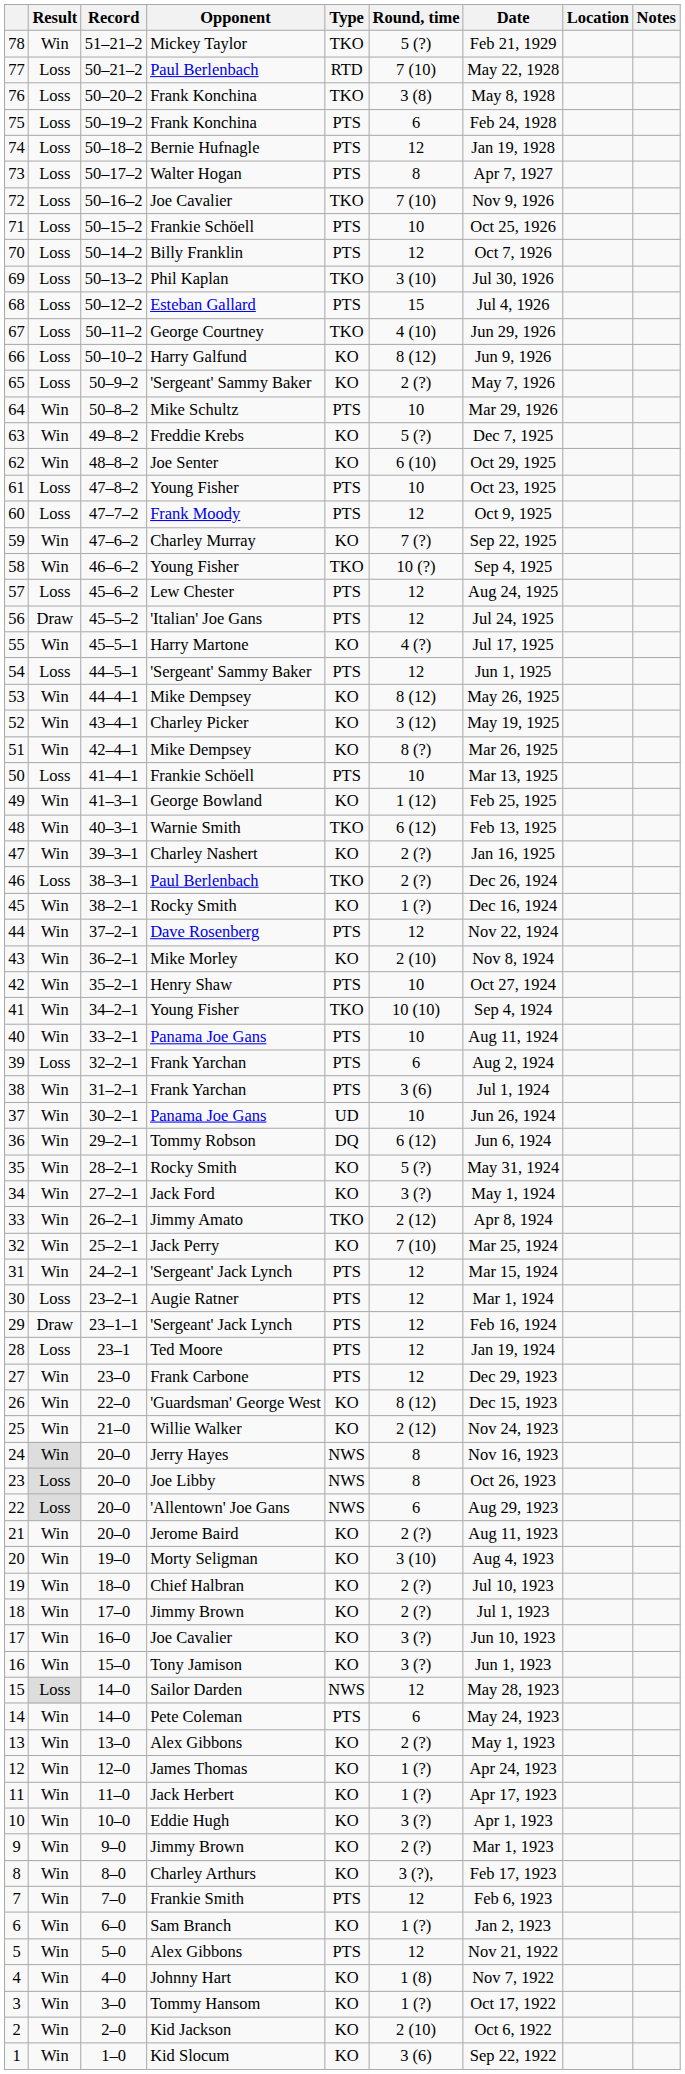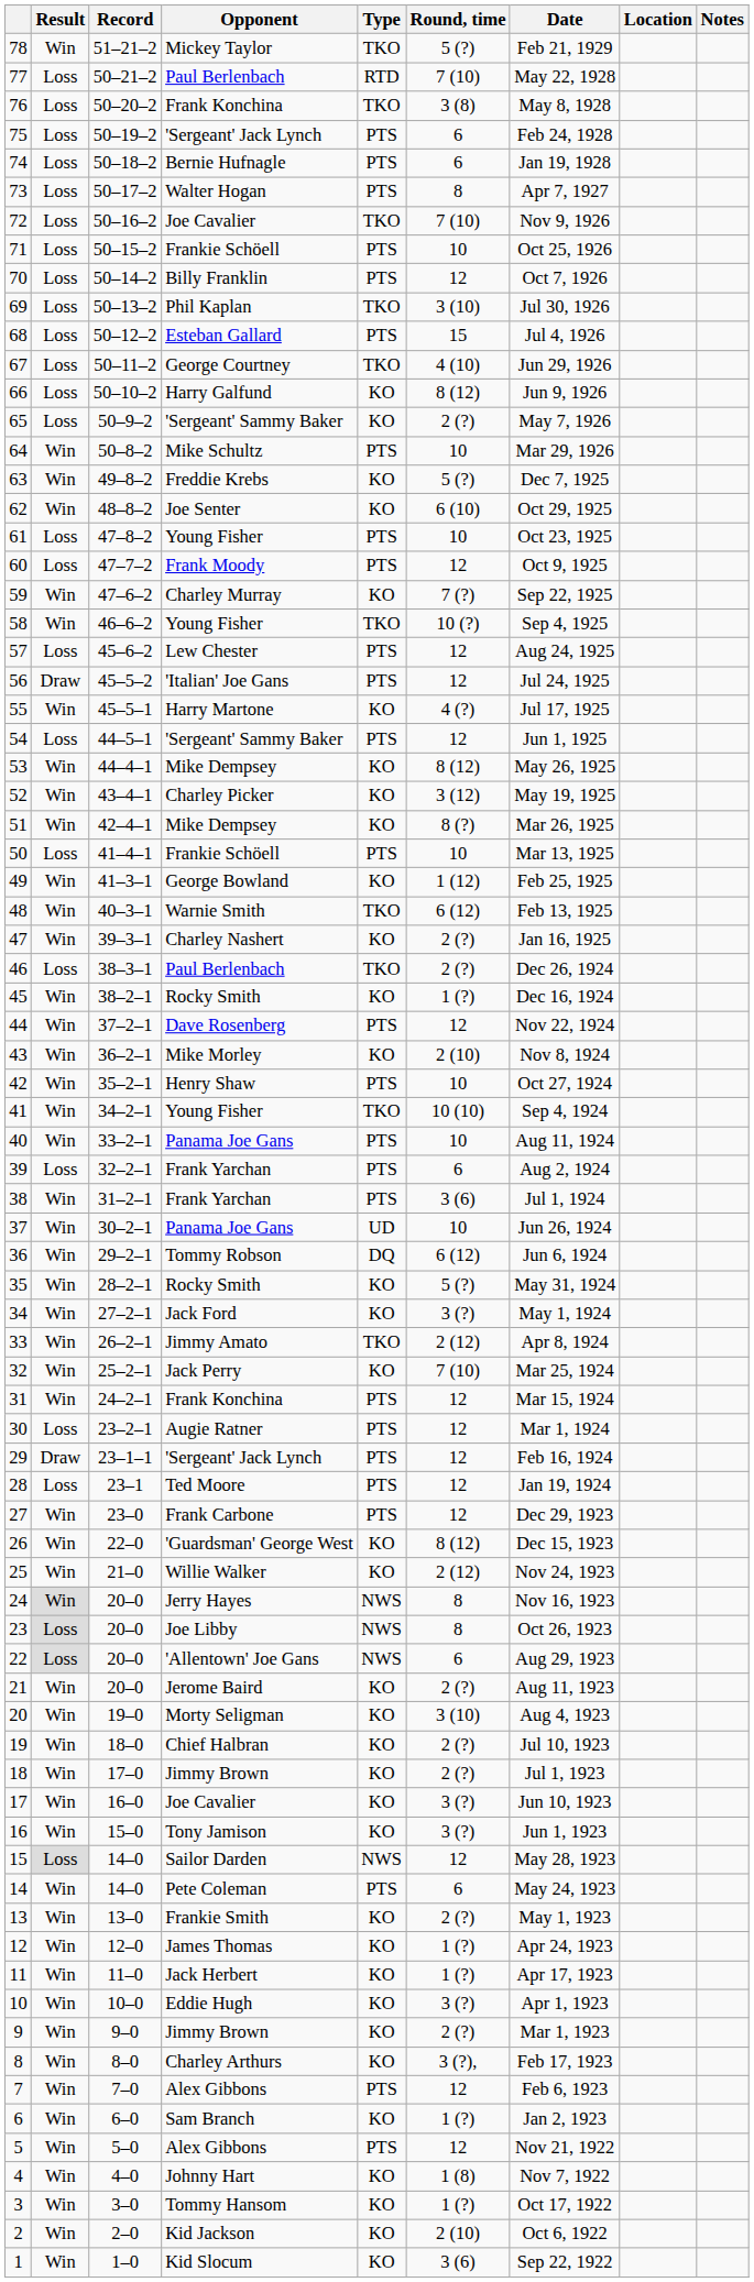 <table class="wikitable mw-collapsible mw-collapsed" style="text-align:center">
 <tr>
 <th></th>
 <th>Result</th>
 <th>Record</th>
 <th>Opponent</th>
 <th>Type</th>
 <th>Round, time</th>
 <th>Date</th>
 <th>Location</th>
 <th>Notes</th>
 </tr>
 <tr>
 <td>78</td>
 <td>Win</td>
 <td>51–21–2 </td>
 <td align=left>Mickey Taylor</td>
 <td>TKO</td>
 <td>5 (?)</td>
 <td>Feb 21, 1929</td>
 <td style="text-align:left;"></td>
 <td></td>
 </tr>
 <tr>
 <td>77</td>
 <td>Loss</td>
 <td>50–21–2 </td>
 <td align=left><a href='#'>Paul Berlenbach</a></td>
 <td>RTD</td>
 <td>7 (10)</td>
 <td>May 22, 1928</td>
 <td style="text-align:left;"></td>
 <td style="text-align:left;"></td>
 </tr>
 <tr>
 <td>76</td>
 <td>Loss</td>
 <td>50–20–2 </td>
 <td align=left>Frank Konchina</td>
 <td>TKO</td>
 <td>3 (8)</td>
 <td>May 8, 1928</td>
 <td style="text-align:left;"></td>
 <td></td>
 </tr>
 <tr>
 <td>75</td>
 <td>Loss</td>
 <td>50–19–2 </td>
-<td align=left>Frank Konchina</td>
+<td align=left>'Sergeant' Jack Lynch</td>
 <td>PTS</td>
 <td>6</td>
 <td>Feb 24, 1928</td>
 <td style="text-align:left;"></td>
 <td></td>
 </tr>
 <tr>
 <td>74</td>
 <td>Loss</td>
 <td>50–18–2 </td>
 <td align=left>Bernie Hufnagle</td>
 <td>PTS</td>
-<td>12</td>
+<td>6</td>
 <td>Jan 19, 1928</td>
 <td style="text-align:left;"></td>
 <td></td>
 </tr>
 <tr>
 <td>73</td>
 <td>Loss</td>
 <td>50–17–2 </td>
 <td align=left>Walter Hogan</td>
 <td>PTS</td>
 <td>8</td>
 <td>Apr 7, 1927</td>
 <td style="text-align:left;"></td>
 <td></td>
 </tr>
 <tr>
 <td>72</td>
 <td>Loss</td>
 <td>50–16–2 </td>
 <td align=left>Joe Cavalier</td>
 <td>TKO</td>
 <td>7 (10)</td>
 <td>Nov 9, 1926</td>
 <td style="text-align:left;"></td>
 <td></td>
 </tr>
 <tr>
 <td>71</td>
 <td>Loss</td>
 <td>50–15–2 </td>
 <td align=left>Frankie Schöell</td>
 <td>PTS</td>
 <td>10</td>
 <td>Oct 25, 1926</td>
 <td style="text-align:left;"></td>
 <td></td>
 </tr>
 <tr>
 <td>70</td>
 <td>Loss</td>
 <td>50–14–2 </td>
 <td align=left>Billy Franklin</td>
 <td>PTS</td>
 <td>12</td>
 <td>Oct 7, 1926</td>
 <td style="text-align:left;"></td>
 <td></td>
 </tr>
 <tr>
 <td>69</td>
 <td>Loss</td>
 <td>50–13–2 </td>
 <td align=left>Phil Kaplan</td>
 <td>TKO</td>
 <td>3 (10)</td>
 <td>Jul 30, 1926</td>
 <td style="text-align:left;"></td>
 <td></td>
 </tr>
 <tr>
 <td>68</td>
 <td>Loss</td>
 <td>50–12–2 </td>
 <td align=left><a href='#'>Esteban Gallard</a></td>
 <td>PTS</td>
 <td>15</td>
 <td>Jul 4, 1926</td>
 <td style="text-align:left;"></td>
 <td></td>
 </tr>
 <tr>
 <td>67</td>
 <td>Loss</td>
 <td>50–11–2 </td>
 <td align=left>George Courtney</td>
 <td>TKO</td>
 <td>4 (10)</td>
 <td>Jun 29, 1926</td>
 <td style="text-align:left;"></td>
 <td></td>
 </tr>
 <tr>
 <td>66</td>
 <td>Loss</td>
 <td>50–10–2 </td>
 <td align=left>Harry Galfund</td>
 <td>KO</td>
 <td>8 (12)</td>
 <td>Jun 9, 1926</td>
 <td style="text-align:left;"></td>
 <td></td>
 </tr>
 <tr>
 <td>65</td>
 <td>Loss</td>
 <td>50–9–2 </td>
 <td align=left>'Sergeant' Sammy Baker</td>
 <td>KO</td>
 <td>2 (?)</td>
 <td>May 7, 1926</td>
 <td style="text-align:left;"></td>
 <td></td>
 </tr>
 <tr>
 <td>64</td>
 <td>Win</td>
 <td>50–8–2 </td>
 <td align=left>Mike Schultz</td>
 <td>PTS</td>
 <td>10</td>
 <td>Mar 29, 1926</td>
 <td style="text-align:left;"></td>
 <td></td>
 </tr>
 <tr>
 <td>63</td>
 <td>Win</td>
 <td>49–8–2 </td>
 <td align=left>Freddie Krebs</td>
 <td>KO</td>
 <td>5 (?)</td>
 <td>Dec 7, 1925</td>
 <td style="text-align:left;"></td>
 <td></td>
 </tr>
 <tr>
 <td>62</td>
 <td>Win</td>
 <td>48–8–2 </td>
 <td align=left>Joe Senter</td>
 <td>KO</td>
 <td>6 (10)</td>
 <td>Oct 29, 1925</td>
 <td style="text-align:left;"></td>
 <td></td>
 </tr>
 <tr>
 <td>61</td>
 <td>Loss</td>
 <td>47–8–2 </td>
 <td align=left>Young Fisher</td>
 <td>PTS</td>
 <td>10</td>
 <td>Oct 23, 1925</td>
 <td style="text-align:left;"></td>
 <td></td>
 </tr>
 <tr>
 <td>60</td>
 <td>Loss</td>
 <td>47–7–2 </td>
 <td align=left><a href='#'>Frank Moody</a></td>
 <td>PTS</td>
 <td>12</td>
 <td>Oct 9, 1925</td>
 <td style="text-align:left;"></td>
 <td></td>
 </tr>
 <tr>
 <td>59</td>
 <td>Win</td>
 <td>47–6–2 </td>
 <td align=left>Charley Murray</td>
 <td>KO</td>
 <td>7 (?)</td>
 <td>Sep 22, 1925</td>
 <td style="text-align:left;"></td>
 <td></td>
 </tr>
 <tr>
 <td>58</td>
 <td>Win</td>
 <td>46–6–2 </td>
 <td align=left>Young Fisher</td>
 <td>TKO</td>
 <td>10 (?)</td>
 <td>Sep 4, 1925</td>
 <td style="text-align:left;"></td>
 <td></td>
 </tr>
 <tr>
 <td>57</td>
 <td>Loss</td>
 <td>45–6–2 </td>
 <td align=left>Lew Chester</td>
 <td>PTS</td>
 <td>12</td>
 <td>Aug 24, 1925</td>
 <td style="text-align:left;"></td>
 <td></td>
 </tr>
 <tr>
 <td>56</td>
 <td>Draw</td>
 <td>45–5–2 </td>
 <td align=left>'Italian' Joe Gans</td>
 <td>PTS</td>
 <td>12</td>
 <td>Jul 24, 1925</td>
 <td style="text-align:left;"></td>
 <td></td>
 </tr>
 <tr>
 <td>55</td>
 <td>Win</td>
 <td>45–5–1 </td>
 <td align=left>Harry Martone</td>
 <td>KO</td>
 <td>4 (?)</td>
 <td>Jul 17, 1925</td>
 <td style="text-align:left;"></td>
 <td></td>
 </tr>
 <tr>
 <td>54</td>
 <td>Loss</td>
 <td>44–5–1 </td>
 <td align=left>'Sergeant' Sammy Baker</td>
 <td>PTS</td>
 <td>12</td>
 <td>Jun 1, 1925</td>
 <td style="text-align:left;"></td>
 <td></td>
 </tr>
 <tr>
 <td>53</td>
 <td>Win</td>
 <td>44–4–1 </td>
 <td align=left>Mike Dempsey</td>
 <td>KO</td>
 <td>8 (12)</td>
 <td>May 26, 1925</td>
 <td style="text-align:left;"></td>
 <td></td>
 </tr>
 <tr>
 <td>52</td>
 <td>Win</td>
 <td>43–4–1 </td>
 <td align=left>Charley Picker</td>
 <td>KO</td>
 <td>3 (12)</td>
 <td>May 19, 1925</td>
 <td style="text-align:left;"></td>
 <td></td>
 </tr>
 <tr>
 <td>51</td>
 <td>Win</td>
 <td>42–4–1 </td>
 <td align=left>Mike Dempsey</td>
 <td>KO</td>
 <td>8 (?)</td>
 <td>Mar 26, 1925</td>
 <td style="text-align:left;"></td>
 <td></td>
 </tr>
 <tr>
 <td>50</td>
 <td>Loss</td>
 <td>41–4–1 </td>
 <td align=left>Frankie Schöell</td>
 <td>PTS</td>
 <td>10</td>
 <td>Mar 13, 1925</td>
 <td style="text-align:left;"></td>
 <td></td>
 </tr>
 <tr>
 <td>49</td>
 <td>Win</td>
 <td>41–3–1 </td>
 <td align=left>George Bowland</td>
 <td>KO</td>
 <td>1 (12)</td>
 <td>Feb 25, 1925</td>
 <td style="text-align:left;"></td>
 <td></td>
 </tr>
 <tr>
 <td>48</td>
 <td>Win</td>
 <td>40–3–1 </td>
 <td align=left>Warnie Smith</td>
 <td>TKO</td>
 <td>6 (12)</td>
 <td>Feb 13, 1925</td>
 <td style="text-align:left;"></td>
 <td></td>
 </tr>
 <tr>
 <td>47</td>
 <td>Win</td>
 <td>39–3–1 </td>
 <td align=left>Charley Nashert</td>
 <td>KO</td>
 <td>2 (?)</td>
 <td>Jan 16, 1925</td>
 <td style="text-align:left;"></td>
 <td></td>
 </tr>
 <tr>
 <td>46</td>
 <td>Loss</td>
 <td>38–3–1 </td>
 <td align=left><a href='#'>Paul Berlenbach</a></td>
 <td>TKO</td>
 <td>2 (?)</td>
 <td>Dec 26, 1924</td>
 <td style="text-align:left;"></td>
 <td></td>
 </tr>
 <tr>
 <td>45</td>
 <td>Win</td>
 <td>38–2–1 </td>
 <td align=left>Rocky Smith</td>
 <td>KO</td>
 <td>1 (?)</td>
 <td>Dec 16, 1924</td>
 <td style="text-align:left;"></td>
 <td></td>
 </tr>
 <tr>
 <td>44</td>
 <td>Win</td>
 <td>37–2–1 </td>
 <td align=left><a href='#'>Dave Rosenberg</a></td>
 <td>PTS</td>
 <td>12</td>
 <td>Nov 22, 1924</td>
 <td style="text-align:left;"></td>
 <td></td>
 </tr>
 <tr>
 <td>43</td>
 <td>Win</td>
 <td>36–2–1 </td>
 <td align=left>Mike Morley</td>
 <td>KO</td>
 <td>2 (10)</td>
 <td>Nov 8, 1924</td>
 <td style="text-align:left;"></td>
 <td></td>
 </tr>
 <tr>
 <td>42</td>
 <td>Win</td>
 <td>35–2–1 </td>
 <td align=left>Henry Shaw</td>
 <td>PTS</td>
 <td>10</td>
 <td>Oct 27, 1924</td>
 <td style="text-align:left;"></td>
 <td></td>
 </tr>
 <tr>
 <td>41</td>
 <td>Win</td>
 <td>34–2–1 </td>
 <td align=left>Young Fisher</td>
 <td>TKO</td>
 <td>10 (10)</td>
 <td>Sep 4, 1924</td>
 <td style="text-align:left;"></td>
 <td></td>
 </tr>
 <tr>
 <td>40</td>
 <td>Win</td>
 <td>33–2–1 </td>
 <td align=left><a href='#'>Panama Joe Gans</a></td>
 <td>PTS</td>
 <td>10</td>
 <td>Aug 11, 1924</td>
 <td style="text-align:left;"></td>
 <td style="text-align:left;"></td>
 </tr>
 <tr>
 <td>39</td>
 <td>Loss</td>
 <td>32–2–1 </td>
 <td align=left>Frank Yarchan</td>
 <td>PTS</td>
 <td>6</td>
 <td>Aug 2, 1924</td>
 <td style="text-align:left;"></td>
 <td></td>
 </tr>
 <tr>
 <td>38</td>
 <td>Win</td>
 <td>31–2–1 </td>
 <td align=left>Frank Yarchan</td>
 <td>PTS</td>
 <td>3 (6)</td>
 <td>Jul 1, 1924</td>
 <td style="text-align:left;"></td>
 <td></td>
 </tr>
 <tr>
 <td>37</td>
 <td>Win</td>
 <td>30–2–1 </td>
 <td align=left><a href='#'>Panama Joe Gans</a></td>
 <td>UD</td>
 <td>10</td>
 <td>Jun 26, 1924</td>
 <td style="text-align:left;"></td>
 <td style="text-align:left;"></td>
 </tr>
 <tr>
 <td>36</td>
 <td>Win</td>
 <td>29–2–1 </td>
 <td align=left>Tommy Robson</td>
 <td>DQ</td>
 <td>6 (12)</td>
 <td>Jun 6, 1924</td>
 <td style="text-align:left;"></td>
 <td style="text-align:left;"></td>
 </tr>
 <tr>
 <td>35</td>
 <td>Win</td>
 <td>28–2–1 </td>
 <td align=left>Rocky Smith</td>
 <td>KO</td>
 <td>5 (?)</td>
 <td>May 31, 1924</td>
 <td style="text-align:left;"></td>
 <td></td>
 </tr>
 <tr>
 <td>34</td>
 <td>Win</td>
 <td>27–2–1 </td>
 <td align=left>Jack Ford</td>
 <td>KO</td>
 <td>3 (?)</td>
 <td>May 1, 1924</td>
 <td style="text-align:left;"></td>
 <td></td>
 </tr>
 <tr>
 <td>33</td>
 <td>Win</td>
 <td>26–2–1 </td>
 <td align=left>Jimmy Amato</td>
 <td>TKO</td>
 <td>2 (12)</td>
 <td>Apr 8, 1924</td>
 <td style="text-align:left;"></td>
 <td></td>
 </tr>
 <tr>
 <td>32</td>
 <td>Win</td>
 <td>25–2–1 </td>
 <td align=left>Jack Perry</td>
 <td>KO</td>
 <td>7 (10)</td>
 <td>Mar 25, 1924</td>
 <td style="text-align:left;"></td>
 <td></td>
 </tr>
 <tr>
 <td>31</td>
 <td>Win</td>
 <td>24–2–1 </td>
-<td align=left>'Sergeant' Jack Lynch</td>
+<td align=left>Frank Konchina</td>
 <td>PTS</td>
 <td>12</td>
 <td>Mar 15, 1924</td>
 <td style="text-align:left;"></td>
 <td></td>
 </tr>
 <tr>
 <td>30</td>
 <td>Loss</td>
 <td>23–2–1 </td>
 <td align=left>Augie Ratner</td>
 <td>PTS</td>
 <td>12</td>
 <td>Mar 1, 1924</td>
 <td style="text-align:left;"></td>
 <td></td>
 </tr>
 <tr>
 <td>29</td>
 <td>Draw</td>
 <td>23–1–1 </td>
 <td align=left>'Sergeant' Jack Lynch</td>
 <td>PTS</td>
 <td>12</td>
 <td>Feb 16, 1924</td>
 <td style="text-align:left;"></td>
 <td></td>
 </tr>
 <tr>
 <td>28</td>
 <td>Loss</td>
 <td>23–1 </td>
 <td align=left>Ted Moore</td>
 <td>PTS</td>
 <td>12</td>
 <td>Jan 19, 1924</td>
 <td style="text-align:left;"></td>
 <td></td>
 </tr>
 <tr>
 <td>27</td>
 <td>Win</td>
 <td>23–0 </td>
 <td align=left>Frank Carbone</td>
 <td>PTS</td>
 <td>12</td>
 <td>Dec 29, 1923</td>
 <td style="text-align:left;"></td>
 <td></td>
 </tr>
 <tr>
 <td>26</td>
 <td>Win</td>
 <td>22–0 </td>
 <td align=left>'Guardsman' George West</td>
 <td>KO</td>
 <td>8 (12)</td>
 <td>Dec 15, 1923</td>
 <td style="text-align:left;"></td>
 <td></td>
 </tr>
 <tr>
 <td>25</td>
 <td>Win</td>
 <td>21–0 </td>
 <td align=left>Willie Walker</td>
 <td>KO</td>
 <td>2 (12)</td>
 <td>Nov 24, 1923</td>
 <td style="text-align:left;"></td>
 <td></td>
 </tr>
 <tr>
 <td>24</td>
 <td style="background:#DDD">Win</td>
 <td>20–0 </td>
 <td align=left>Jerry Hayes</td>
 <td>NWS</td>
 <td>8</td>
 <td>Nov 16, 1923</td>
 <td style="text-align:left;"></td>
 <td></td>
 </tr>
 <tr>
 <td>23</td>
 <td style="background:#DDD">Loss</td>
 <td>20–0 </td>
 <td align=left>Joe Libby</td>
 <td>NWS</td>
 <td>8</td>
 <td>Oct 26, 1923</td>
 <td style="text-align:left;"></td>
 <td></td>
 </tr>
 <tr>
 <td>22</td>
 <td style="background:#DDD">Loss</td>
 <td>20–0 </td>
 <td align=left>'Allentown' Joe Gans</td>
 <td>NWS</td>
 <td>6</td>
 <td>Aug 29, 1923</td>
 <td style="text-align:left;"></td>
 <td></td>
 </tr>
 <tr>
 <td>21</td>
 <td>Win</td>
 <td>20–0 </td>
 <td align=left>Jerome Baird</td>
 <td>KO</td>
 <td>2 (?)</td>
 <td>Aug 11, 1923</td>
 <td style="text-align:left;"></td>
 <td></td>
 </tr>
 <tr>
 <td>20</td>
 <td>Win</td>
 <td>19–0 </td>
 <td align=left>Morty Seligman</td>
 <td>KO</td>
 <td>3 (10)</td>
 <td>Aug 4, 1923</td>
 <td style="text-align:left;"></td>
 <td></td>
 </tr>
 <tr>
 <td>19</td>
 <td>Win</td>
 <td>18–0 </td>
 <td align=left>Chief Halbran</td>
 <td>KO</td>
 <td>2 (?)</td>
 <td>Jul 10, 1923</td>
 <td style="text-align:left;"></td>
 <td style="text-align:left;"></td>
 </tr>
 <tr>
 <td>18</td>
 <td>Win</td>
 <td>17–0 </td>
 <td align=left>Jimmy Brown</td>
 <td>KO</td>
 <td>2 (?)</td>
 <td>Jul 1, 1923</td>
 <td style="text-align:left;"></td>
 <td style="text-align:left;"></td>
 </tr>
 <tr>
 <td>17</td>
 <td>Win</td>
 <td>16–0 </td>
 <td align=left>Joe Cavalier</td>
 <td>KO</td>
 <td>3 (?)</td>
 <td>Jun 10, 1923</td>
 <td style="text-align:left;"></td>
 <td style="text-align:left;"></td>
 </tr>
 <tr>
 <td>16</td>
 <td>Win</td>
 <td>15–0 </td>
 <td align=left>Tony Jamison</td>
 <td>KO</td>
 <td>3 (?)</td>
 <td>Jun 1, 1923</td>
 <td style="text-align:left;"></td>
 <td style="text-align:left;"></td>
 </tr>
 <tr>
 <td>15</td>
 <td style="background:#DDD">Loss</td>
 <td>14–0 </td>
 <td align=left>Sailor Darden</td>
 <td>NWS</td>
 <td>12</td>
 <td>May 28, 1923</td>
 <td style="text-align:left;"></td>
 <td></td>
 </tr>
 <tr>
 <td>14</td>
 <td>Win</td>
 <td>14–0</td>
 <td align=left>Pete Coleman</td>
 <td>PTS</td>
 <td>6</td>
 <td>May 24, 1923</td>
 <td style="text-align:left;"></td>
 <td></td>
 </tr>
 <tr>
 <td>13</td>
 <td>Win</td>
 <td>13–0</td>
-<td align=left>Alex Gibbons</td>
+<td align=left>Frankie Smith</td>
 <td>KO</td>
 <td>2 (?)</td>
 <td>May 1, 1923</td>
 <td style="text-align:left;"></td>
 <td style="text-align:left;"></td>
 </tr>
 <tr>
 <td>12</td>
 <td>Win</td>
 <td>12–0</td>
 <td align=left>James Thomas</td>
 <td>KO</td>
 <td>1 (?)</td>
 <td>Apr 24, 1923</td>
 <td style="text-align:left;"></td>
 <td></td>
 </tr>
 <tr>
 <td>11</td>
 <td>Win</td>
 <td>11–0</td>
 <td align=left>Jack Herbert</td>
 <td>KO</td>
 <td>1 (?)</td>
 <td>Apr 17, 1923</td>
 <td style="text-align:left;"></td>
 <td></td>
 </tr>
 <tr>
 <td>10</td>
 <td>Win</td>
 <td>10–0</td>
 <td align=left>Eddie Hugh</td>
 <td>KO</td>
 <td>3 (?)</td>
 <td>Apr 1, 1923</td>
 <td style="text-align:left;"></td>
 <td style="text-align:left;"></td>
 </tr>
 <tr>
 <td>9</td>
 <td>Win</td>
 <td>9–0</td>
 <td align=left>Jimmy Brown</td>
 <td>KO</td>
 <td>2 (?)</td>
 <td>Mar 1, 1923</td>
 <td style="text-align:left;"></td>
 <td style="text-align:left;"></td>
 </tr>
 <tr>
 <td>8</td>
 <td>Win</td>
 <td>8–0</td>
 <td align=left>Charley Arthurs</td>
 <td>KO</td>
 <td>3 (?), </td>
 <td>Feb 17, 1923</td>
 <td style="text-align:left;"></td>
 <td></td>
 </tr>
 <tr>
 <td>7</td>
 <td>Win</td>
 <td>7–0</td>
-<td align=left>Frankie Smith</td>
+<td align=left>Alex Gibbons</td>
 <td>PTS</td>
 <td>12</td>
 <td>Feb 6, 1923</td>
 <td style="text-align:left;"></td>
 <td></td>
 </tr>
 <tr>
 <td>6</td>
 <td>Win</td>
 <td>6–0</td>
 <td align=left>Sam Branch</td>
 <td>KO</td>
 <td>1 (?)</td>
 <td>Jan 2, 1923</td>
 <td style="text-align:left;"></td>
 <td></td>
 </tr>
 <tr>
 <td>5</td>
 <td>Win</td>
 <td>5–0</td>
 <td align=left>Alex Gibbons</td>
 <td>PTS</td>
 <td>12</td>
 <td>Nov 21, 1922</td>
 <td style="text-align:left;"></td>
 <td></td>
 </tr>
 <tr>
 <td>4</td>
 <td>Win</td>
 <td>4–0</td>
 <td align=left>Johnny Hart</td>
 <td>KO</td>
 <td>1 (8)</td>
 <td>Nov 7, 1922</td>
 <td style="text-align:left;"></td>
 <td></td>
 </tr>
 <tr>
 <td>3</td>
 <td>Win</td>
 <td>3–0</td>
 <td align=left>Tommy Hansom</td>
 <td>KO</td>
 <td>1 (?)</td>
 <td>Oct 17, 1922</td>
 <td style="text-align:left;"></td>
 <td></td>
 </tr>
 <tr>
 <td>2</td>
 <td>Win</td>
 <td>2–0</td>
 <td align=left>Kid Jackson</td>
 <td>KO</td>
 <td>2 (10)</td>
 <td>Oct 6, 1922</td>
 <td style="text-align:left;"></td>
 <td></td>
 </tr>
 <tr>
 <td>1</td>
 <td>Win</td>
 <td>1–0</td>
 <td align=left>Kid Slocum</td>
 <td>KO</td>
 <td>3 (6)</td>
 <td>Sep 22, 1922</td>
 <td style="text-align:left;"></td>
 <td></td>
 </tr>
 <tr>
 </tr>
 </table>
